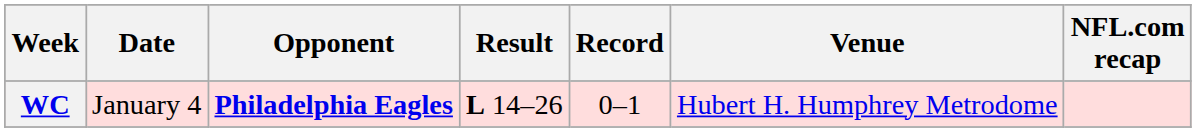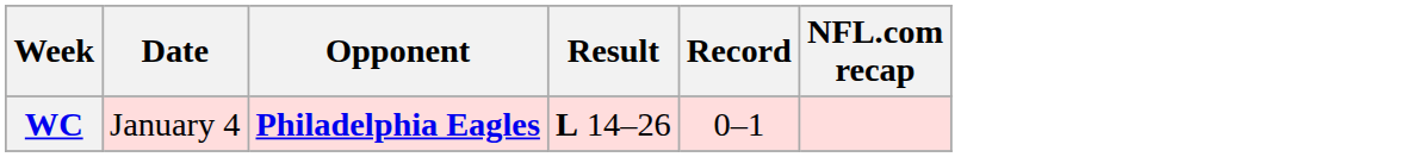 <table class="wikitable" style="text-align:center">
 <tr>
 <th>Week</th>
 <th>Date</th>
 <th>Opponent</th>
 <th>Result</th>
 <th>Record</th>
-<th>Venue</th>
 <th>NFL.com<br>recap</th>
 </tr>
 <tr style="background:#fdd">
 <th><a href='#'>WC</a></th>
 <td>January 4</td>
 <td><strong><a href='#'>Philadelphia Eagles</a></strong></td>
 <td><strong>L</strong> 14–26</td>
 <td>0–1</td>
-<td><a href='#'>Hubert H. Humphrey Metrodome</a></td>
 <td></td>
 </tr>
 </table>
